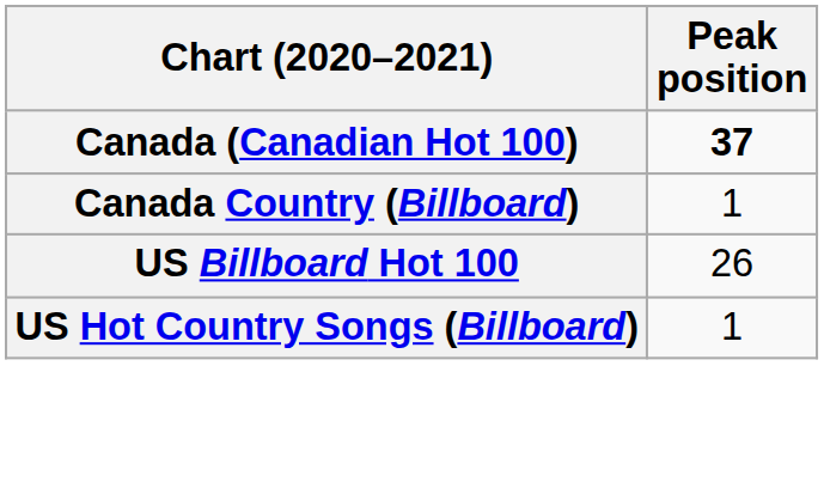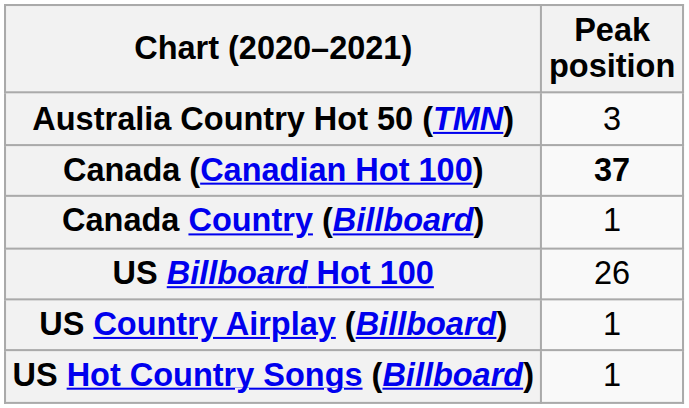 <table class="wikitable sortable plainrowheaders" style="text-align:center">
 <tr>
 <th scope="col">Chart (2020–2021)</th>
 <th scope="col">Peak<br>position</th>
+</tr>
+<tr>
+<th scope="row">Australia Country Hot 50 (<em><a href='#'>TMN</a></em>)</th>
+<td>3</td>
 </tr>
 <tr>
 <th scope="row">Canada (<a href='#'>Canadian Hot 100</a>)</th>
 <td><strong>37</strong></td>
 </tr>
 <tr>
 <th scope="row">Canada <a href='#'>Country</a> (<em><a href='#'>Billboard</a></em>)</th>
 <td>1</td>
 </tr>
 <tr>
 <th scope="row">US <a href='#'><em>Billboard</em> Hot 100</a></th>
 <td>26</td>
 </tr>
 <tr>
+<th scope="row">US <a href='#'>Country Airplay</a> (<em><a href='#'>Billboard</a></em>)</th>
+<td>1</td>
+</tr>
+<tr>
 <th scope="row">US <a href='#'>Hot Country Songs</a> (<em><a href='#'>Billboard</a></em>)</th>
 <td>1</td>
 </tr>
 </table>
